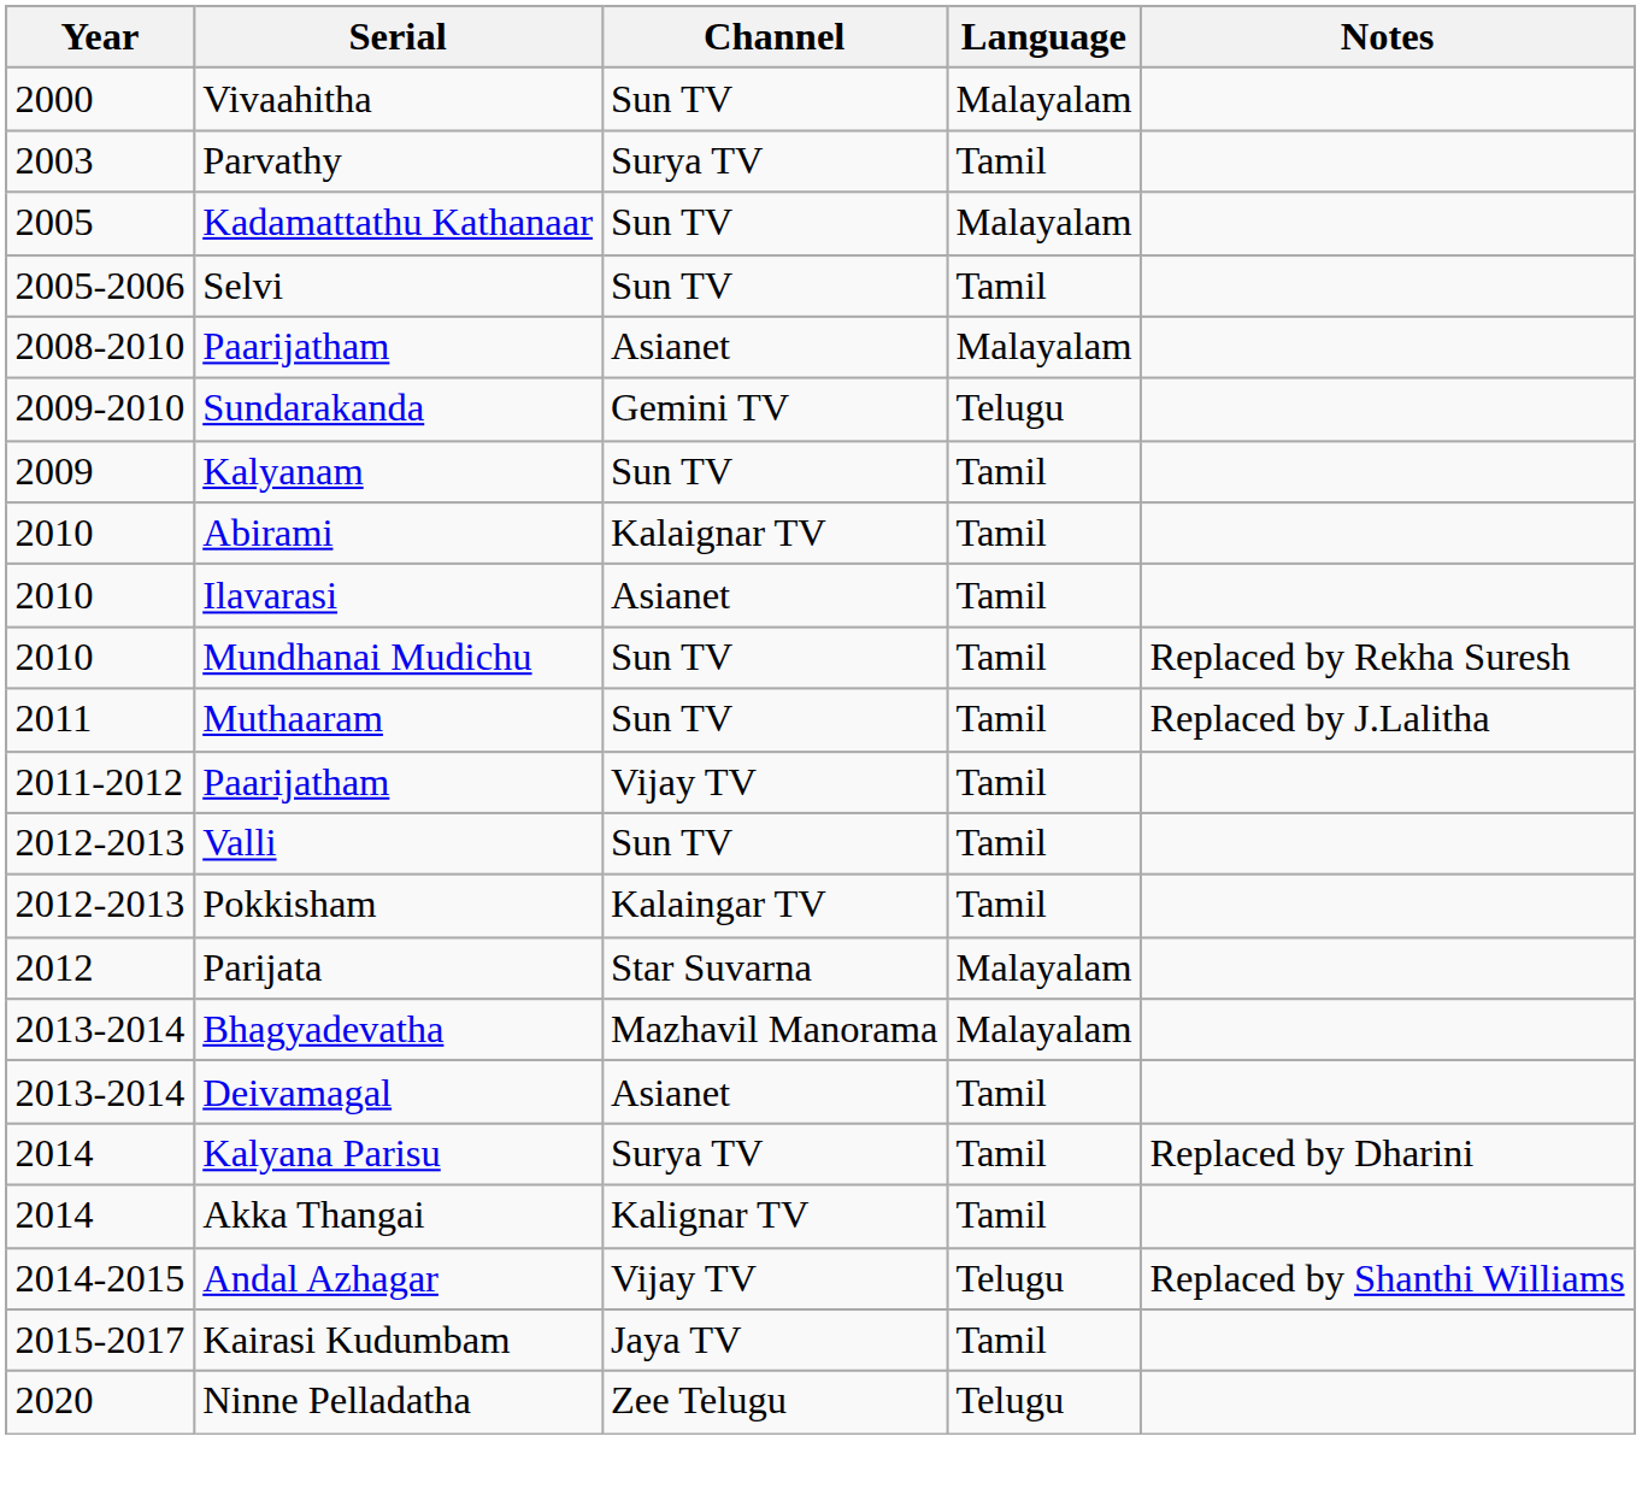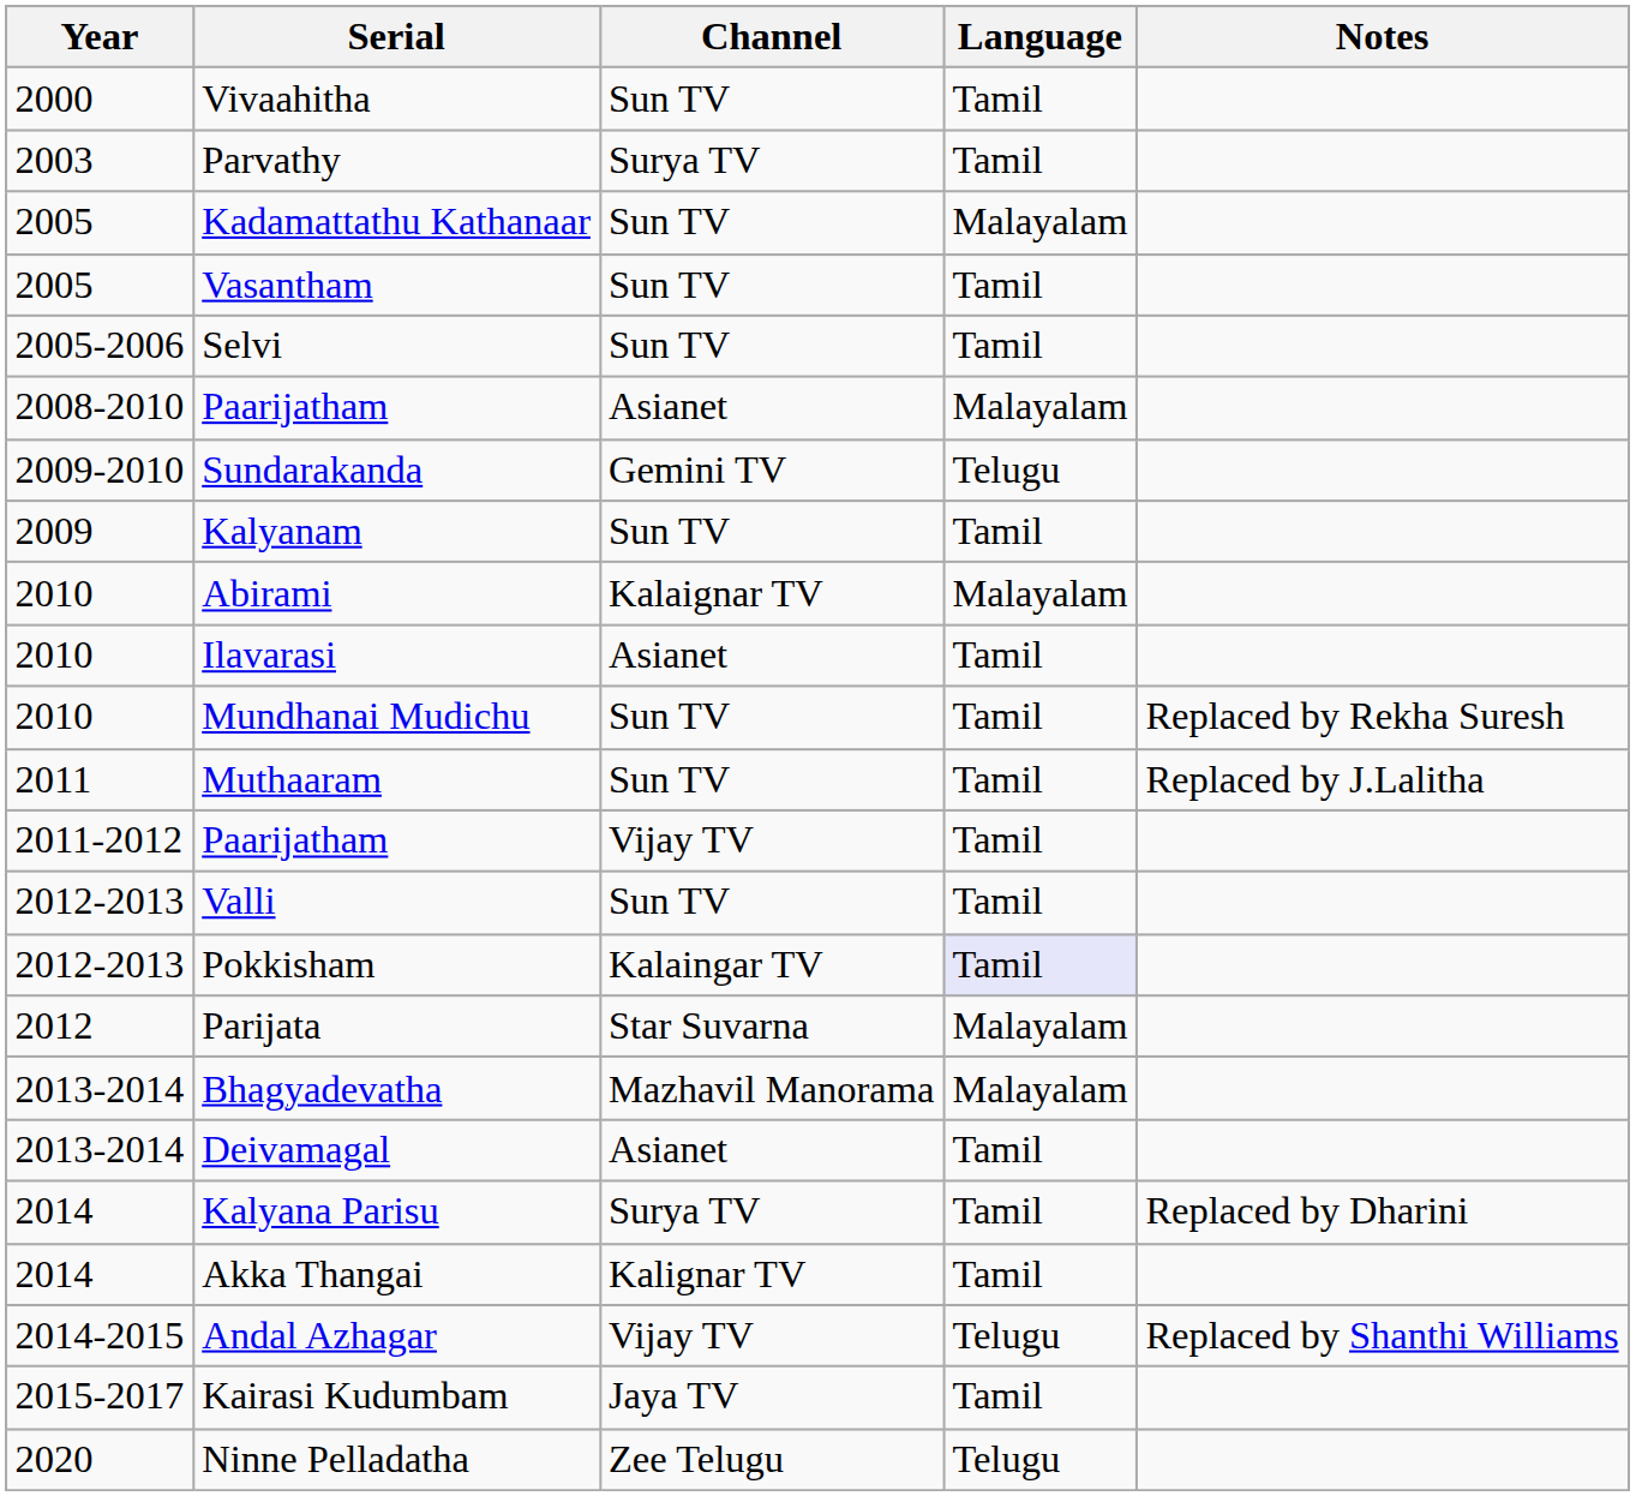 <table class="wikitable">
 <tr style="background:#ccc; text-align:center;">
 <th>Year</th>
 <th>Serial</th>
 <th>Channel</th>
 <th>Language</th>
 <th>Notes</th>
 </tr>
 <tr>
 <td>2000</td>
 <td>Vivaahitha</td>
 <td>Sun TV</td>
-<td>Malayalam</td>
+<td>Tamil</td>
 <td></td>
 </tr>
 <tr>
 <td>2003</td>
 <td>Parvathy</td>
 <td>Surya TV</td>
 <td>Tamil</td>
 <td></td>
 </tr>
 <tr>
 <td>2005</td>
 <td><a href='#'>Kadamattathu Kathanaar</a></td>
 <td>Sun TV</td>
 <td>Malayalam</td>
+<td></td>
+</tr>
+<tr>
+<td>2005</td>
+<td><a href='#'>Vasantham</a></td>
+<td>Sun TV</td>
+<td>Tamil</td>
 <td></td>
 </tr>
 <tr>
 <td>2005-2006</td>
 <td>Selvi</td>
 <td>Sun TV</td>
 <td>Tamil</td>
 <td></td>
 </tr>
 <tr>
 <td>2008-2010</td>
 <td><a href='#'>Paarijatham</a></td>
 <td>Asianet</td>
 <td>Malayalam</td>
 <td></td>
 </tr>
 <tr>
 <td>2009-2010</td>
 <td><a href='#'>Sundarakanda</a></td>
 <td>Gemini TV</td>
 <td>Telugu</td>
 <td></td>
 </tr>
 <tr>
 <td>2009</td>
 <td><a href='#'>Kalyanam</a></td>
 <td>Sun TV</td>
 <td>Tamil</td>
 <td></td>
 </tr>
 <tr>
 <td>2010</td>
 <td><a href='#'>Abirami</a></td>
 <td>Kalaignar TV</td>
-<td>Tamil</td>
+<td>Malayalam</td>
 <td></td>
 </tr>
 <tr>
 <td>2010</td>
 <td><a href='#'>Ilavarasi</a></td>
 <td>Asianet</td>
 <td>Tamil</td>
 <td></td>
 </tr>
 <tr>
 <td>2010</td>
 <td><a href='#'>Mundhanai Mudichu</a></td>
 <td>Sun TV</td>
 <td>Tamil</td>
 <td>Replaced by Rekha Suresh</td>
 </tr>
 <tr>
 <td>2011</td>
 <td><a href='#'>Muthaaram</a></td>
 <td>Sun TV</td>
 <td>Tamil</td>
 <td>Replaced by J.Lalitha</td>
 </tr>
 <tr>
 <td>2011-2012</td>
 <td><a href='#'>Paarijatham</a></td>
 <td>Vijay TV</td>
 <td>Tamil</td>
 <td></td>
 </tr>
 <tr>
 <td>2012-2013</td>
 <td><a href='#'>Valli</a></td>
 <td>Sun TV</td>
 <td>Tamil</td>
 <td></td>
 </tr>
 <tr>
 <td>2012-2013</td>
 <td>Pokkisham</td>
 <td>Kalaingar TV</td>
-<td>Tamil</td>
+<td style="background: lavender;">Tamil</td>
 <td></td>
 </tr>
 <tr>
 <td>2012</td>
 <td>Parijata</td>
 <td>Star Suvarna</td>
 <td>Malayalam</td>
 <td></td>
 </tr>
 <tr>
 <td>2013-2014</td>
 <td><a href='#'>Bhagyadevatha</a></td>
 <td>Mazhavil Manorama</td>
 <td>Malayalam</td>
 <td></td>
 </tr>
 <tr>
 <td>2013-2014</td>
 <td><a href='#'>Deivamagal</a></td>
 <td>Asianet</td>
 <td>Tamil</td>
 <td></td>
 </tr>
 <tr>
 <td>2014</td>
 <td><a href='#'>Kalyana Parisu</a></td>
 <td>Surya TV</td>
 <td>Tamil</td>
 <td>Replaced by Dharini</td>
 </tr>
 <tr>
 <td>2014</td>
 <td>Akka Thangai</td>
 <td>Kalignar TV</td>
 <td>Tamil</td>
 <td></td>
 </tr>
 <tr>
 <td>2014-2015</td>
 <td><a href='#'>Andal Azhagar</a></td>
 <td>Vijay TV</td>
 <td>Telugu</td>
 <td>Replaced by <a href='#'>Shanthi Williams</a></td>
 </tr>
 <tr>
 <td>2015-2017</td>
 <td>Kairasi Kudumbam</td>
 <td>Jaya TV</td>
 <td>Tamil</td>
 <td></td>
 </tr>
 <tr>
 <td>2020</td>
 <td>Ninne Pelladatha</td>
 <td>Zee Telugu</td>
 <td>Telugu</td>
 <td></td>
 </tr>
 </table>
